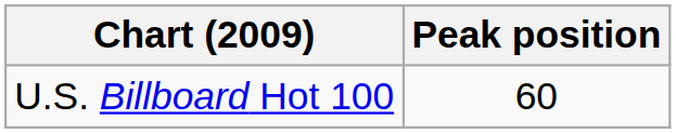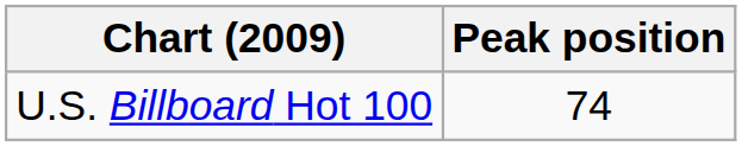 <table class="wikitable sortable">
 <tr>
 <th>Chart (2009)</th>
 <th>Peak position</th>
 </tr>
 <tr>
 <td align="left">U.S. <a href='#'><em>Billboard</em> Hot 100</a></td>
-<td align="center">60</td>
+<td align="center">74</td>
 </tr>
 </table>
